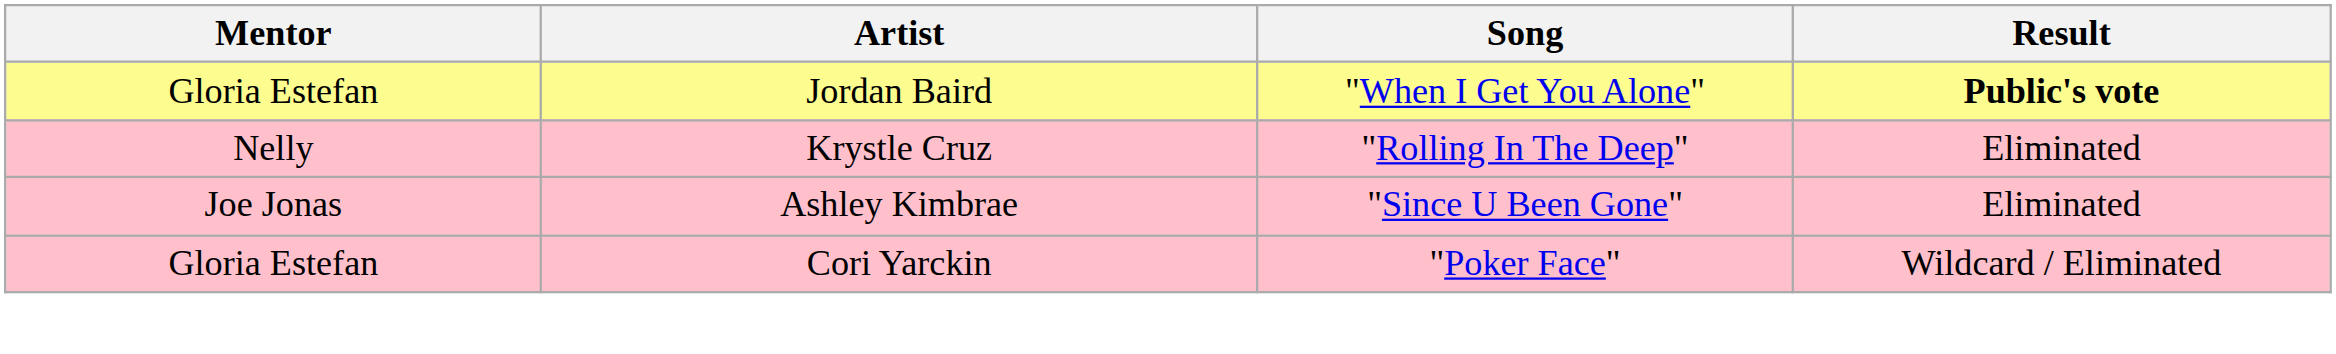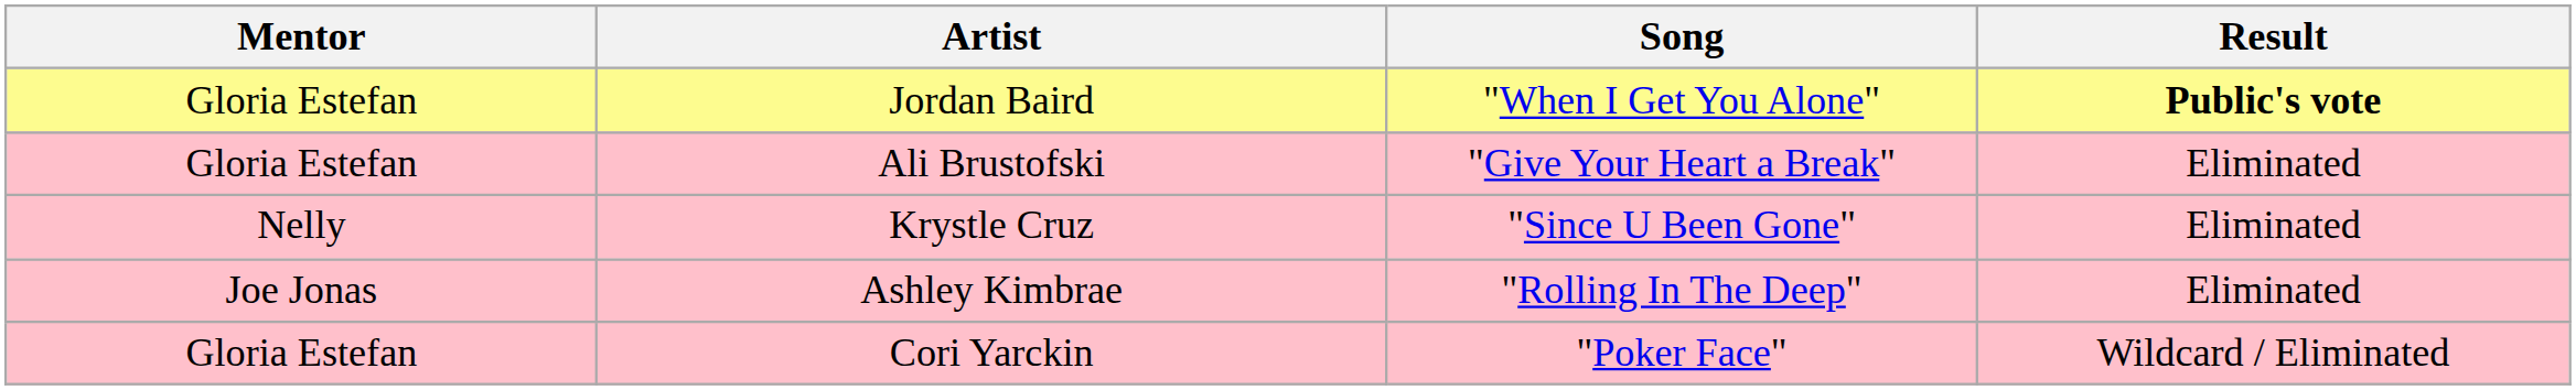 <table class="wikitable" style="text-align:center; width:65%;">
 <tr>
 <th style="width:15%;">Mentor</th>
 <th style="width:20%;">Artist</th>
 <th style="width:15%;">Song</th>
 <th style="width:15%;">Result</th>
 </tr>
 <tr style="background:#fdfc8f;">
 <td>Gloria Estefan</td>
 <td>Jordan Baird</td>
 <td>"<a href='#'>When I Get You Alone</a>"</td>
 <td><strong>Public's vote</strong></td>
 </tr>
 <tr style="background:pink;">
+<td>Gloria Estefan</td>
+<td>Ali Brustofski</td>
+<td>"<a href='#'>Give Your Heart a Break</a>"</td>
+<td>Eliminated</td>
+</tr>
+<tr style="background:pink;">
 <td>Nelly</td>
 <td>Krystle Cruz</td>
-<td>"<a href='#'>Rolling In The Deep</a>"</td>
+<td>"<a href='#'>Since U Been Gone</a>"</td>
 <td>Eliminated</td>
 </tr>
 <tr style="background:pink;">
 <td>Joe Jonas</td>
 <td>Ashley Kimbrae</td>
-<td>"<a href='#'>Since U Been Gone</a>"</td>
+<td>"<a href='#'>Rolling In The Deep</a>"</td>
 <td>Eliminated</td>
 </tr>
 <tr>
 <td style="background:pink;">Gloria Estefan</td>
 <td style="background:pink;">Cori Yarckin</td>
 <td style="background:pink;">"<a href='#'>Poker Face</a>"</td>
 <td style="background:pink;">Wildcard / Eliminated</td>
 </tr>
 </table>
